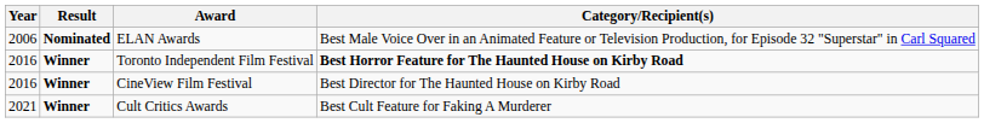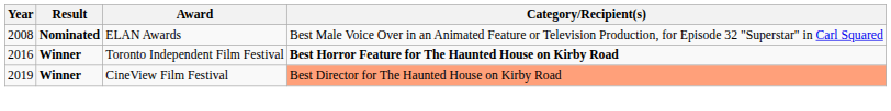 <table class="wikitable">
 <tr>
 <th>Year</th>
 <th>Result</th>
 <th>Award</th>
 <th>Category/Recipient(s)</th>
 </tr>
 <tr>
-<td>2006</td>
+<td>2008</td>
 <td><strong>Nominated</strong></td>
 <td>ELAN Awards</td>
 <td>Best Male Voice Over in an Animated Feature or Television Production, for Episode 32 "Superstar" in <a href='#'>Carl Squared</a></td>
 </tr>
 <tr>
 <td>2016</td>
 <td><strong>Winner</strong></td>
 <td>Toronto Independent Film Festival</td>
 <td><strong>Best Horror Feature for The Haunted House on Kirby Road</strong></td>
 </tr>
 <tr>
-<td>2016</td>
+<td>2019</td>
 <td><strong>Winner</strong></td>
 <td>CineView Film Festival</td>
-<td>Best Director for The Haunted House on Kirby Road</td>
-</tr>
-<tr>
-<td>2021</td>
-<td><strong>Winner</strong></td>
-<td>Cult Critics Awards</td>
-<td>Best Cult Feature for Faking A Murderer</td>
+<td style="background: lightsalmon;">Best Director for The Haunted House on Kirby Road</td>
 </tr>
 </table>
